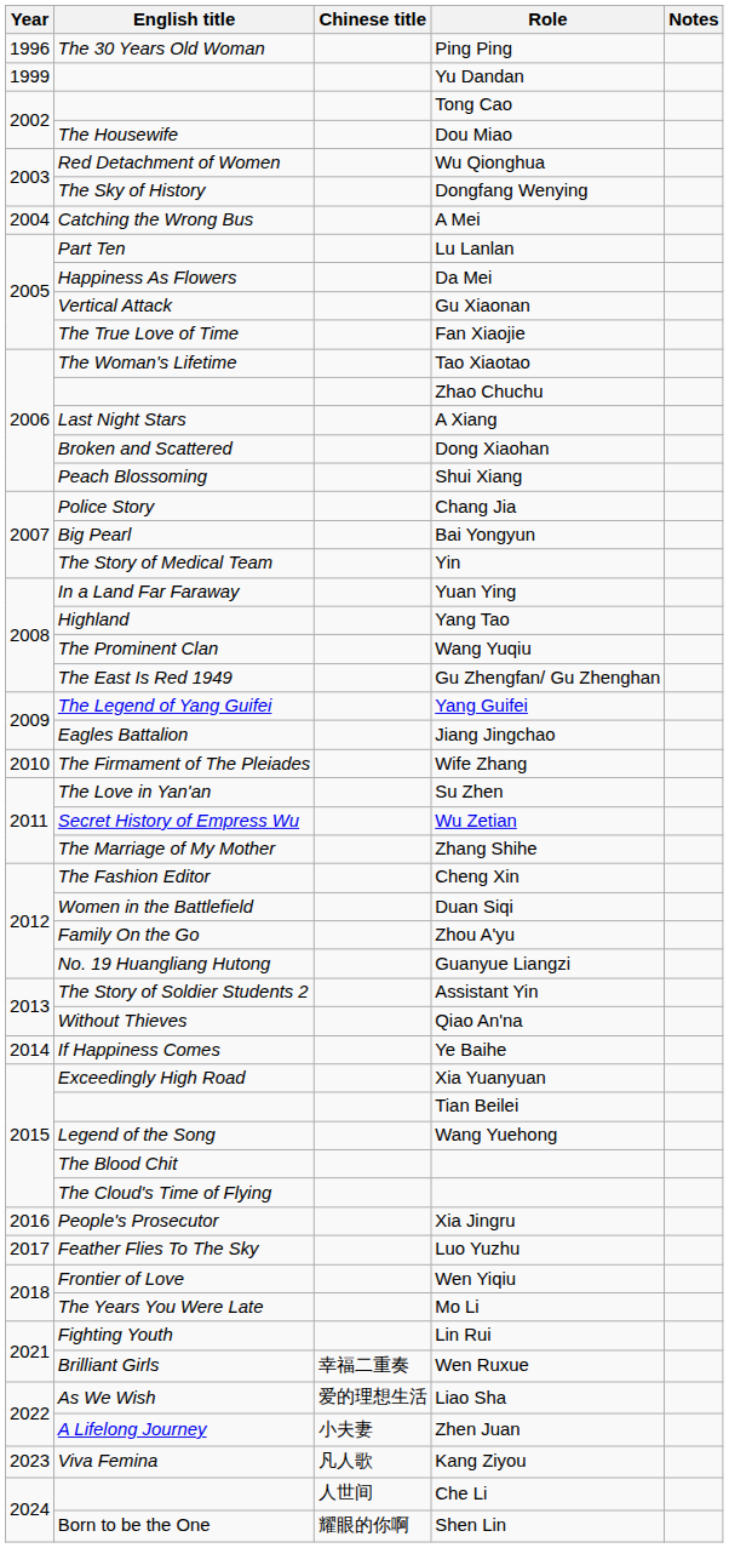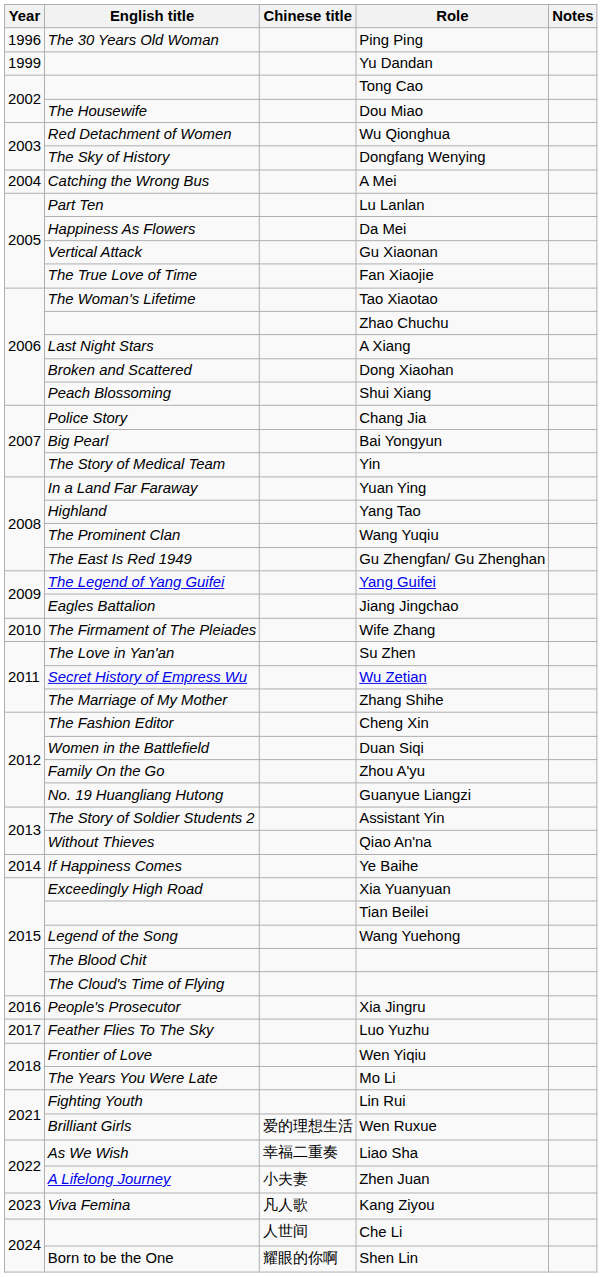 <table class="wikitable">
 <tr>
 <th>Year</th>
 <th>English title</th>
 <th>Chinese title</th>
 <th>Role</th>
 <th>Notes</th>
 </tr>
 <tr>
 <td>1996</td>
 <td><em>The 30 Years Old Woman</em></td>
 <td></td>
 <td>Ping Ping</td>
 <td></td>
 </tr>
 <tr>
 <td>1999</td>
 <td></td>
 <td></td>
 <td>Yu Dandan</td>
 <td></td>
 </tr>
 <tr>
 <td rowspan="2">2002</td>
 <td></td>
 <td></td>
 <td>Tong Cao</td>
 <td></td>
 </tr>
 <tr>
 <td><em>The Housewife</em></td>
 <td></td>
 <td>Dou Miao</td>
 <td></td>
 </tr>
 <tr>
 <td rowspan="2">2003</td>
 <td><em>Red Detachment of Women</em></td>
 <td></td>
 <td>Wu Qionghua</td>
 <td></td>
 </tr>
 <tr>
 <td><em>The Sky of History</em></td>
 <td></td>
 <td>Dongfang Wenying</td>
 <td></td>
 </tr>
 <tr>
 <td>2004</td>
 <td><em>Catching the Wrong Bus</em></td>
 <td></td>
 <td>A Mei</td>
 <td></td>
 </tr>
 <tr>
 <td rowspan="4">2005</td>
 <td><em>Part Ten</em></td>
 <td></td>
 <td>Lu Lanlan</td>
 <td></td>
 </tr>
 <tr>
 <td><em>Happiness As Flowers</em></td>
 <td></td>
 <td>Da Mei</td>
 <td></td>
 </tr>
 <tr>
 <td><em>Vertical Attack</em></td>
 <td></td>
 <td>Gu Xiaonan</td>
 <td></td>
 </tr>
 <tr>
 <td><em>The True Love of Time</em></td>
 <td></td>
 <td>Fan Xiaojie</td>
 <td></td>
 </tr>
 <tr>
 <td rowspan="5">2006</td>
 <td><em>The Woman's Lifetime</em></td>
 <td></td>
 <td>Tao Xiaotao</td>
 <td></td>
 </tr>
 <tr>
 <td></td>
 <td></td>
 <td>Zhao Chuchu</td>
 <td></td>
 </tr>
 <tr>
 <td><em>Last Night Stars</em></td>
 <td></td>
 <td>A Xiang</td>
 <td></td>
 </tr>
 <tr>
 <td><em>Broken and Scattered</em></td>
 <td></td>
 <td>Dong Xiaohan</td>
 <td></td>
 </tr>
 <tr>
 <td><em>Peach Blossoming</em></td>
 <td></td>
 <td>Shui Xiang</td>
 <td></td>
 </tr>
 <tr>
 <td rowspan="3">2007</td>
 <td><em>Police Story</em></td>
 <td></td>
 <td>Chang Jia</td>
 <td></td>
 </tr>
 <tr>
 <td><em>Big Pearl</em></td>
 <td></td>
 <td>Bai Yongyun</td>
 <td></td>
 </tr>
 <tr>
 <td><em>The Story of Medical Team</em></td>
 <td></td>
 <td>Yin</td>
 <td></td>
 </tr>
 <tr>
 <td rowspan="4">2008</td>
 <td><em>In a Land Far Faraway</em></td>
 <td></td>
 <td>Yuan Ying</td>
 <td></td>
 </tr>
 <tr>
 <td><em>Highland</em></td>
 <td></td>
 <td>Yang Tao</td>
 <td></td>
 </tr>
 <tr>
 <td><em>The Prominent Clan</em></td>
 <td></td>
 <td>Wang Yuqiu</td>
 <td></td>
 </tr>
 <tr>
 <td><em>The East Is Red 1949</em></td>
 <td></td>
 <td>Gu Zhengfan/ Gu Zhenghan</td>
 <td></td>
 </tr>
 <tr>
 <td rowspan="2">2009</td>
 <td><em><a href='#'>The Legend of Yang Guifei</a></em></td>
 <td></td>
 <td><a href='#'>Yang Guifei</a></td>
 <td></td>
 </tr>
 <tr>
 <td><em>Eagles Battalion</em></td>
 <td></td>
 <td>Jiang Jingchao</td>
 <td></td>
 </tr>
 <tr>
 <td rowspan="1">2010</td>
 <td><em>The Firmament of The Pleiades</em></td>
 <td></td>
 <td>Wife Zhang</td>
 <td></td>
 </tr>
 <tr>
 <td rowspan="3">2011</td>
 <td><em>The Love in Yan'an</em></td>
 <td></td>
 <td>Su Zhen</td>
 <td></td>
 </tr>
 <tr>
 <td><em><a href='#'>Secret History of Empress Wu</a></em></td>
 <td></td>
 <td><a href='#'>Wu Zetian</a></td>
 <td></td>
 </tr>
 <tr>
 <td><em>The Marriage of My Mother</em></td>
 <td></td>
 <td>Zhang Shihe</td>
 <td></td>
 </tr>
 <tr>
 <td rowspan="4">2012</td>
 <td><em>The Fashion Editor</em></td>
 <td></td>
 <td>Cheng Xin</td>
 <td></td>
 </tr>
 <tr>
 <td><em>Women in the Battlefield</em></td>
 <td></td>
 <td>Duan Siqi</td>
 <td></td>
 </tr>
 <tr>
 <td><em>Family On the Go</em></td>
 <td></td>
 <td>Zhou A'yu</td>
 <td></td>
 </tr>
 <tr>
 <td><em>No. 19 Huangliang Hutong</em></td>
 <td></td>
 <td>Guanyue Liangzi</td>
 <td></td>
 </tr>
 <tr>
 <td rowspan=2>2013</td>
 <td><em>The Story of Soldier Students 2</em></td>
 <td></td>
 <td>Assistant Yin</td>
 <td></td>
 </tr>
 <tr>
 <td><em>Without Thieves</em></td>
 <td></td>
 <td>Qiao An'na</td>
 <td></td>
 </tr>
 <tr>
 <td rowspan="1">2014</td>
 <td><em>If Happiness Comes</em></td>
 <td></td>
 <td>Ye Baihe</td>
 <td></td>
 </tr>
 <tr>
 <td rowspan=5>2015</td>
 <td><em>Exceedingly High Road</em></td>
 <td></td>
 <td>Xia Yuanyuan</td>
 <td></td>
 </tr>
 <tr>
 <td></td>
 <td></td>
 <td>Tian Beilei</td>
 <td></td>
 </tr>
 <tr>
 <td><em>Legend of the Song</em></td>
 <td></td>
 <td>Wang Yuehong</td>
 <td></td>
 </tr>
 <tr>
 <td><em>The Blood Chit</em></td>
 <td></td>
 <td></td>
 <td></td>
 </tr>
 <tr>
 <td><em>The Cloud's Time of Flying</em></td>
 <td></td>
 <td></td>
 <td></td>
 </tr>
 <tr>
 <td>2016</td>
 <td><em>People's Prosecutor</em></td>
 <td></td>
 <td>Xia Jingru</td>
 <td></td>
 </tr>
 <tr>
 <td rowspan="1">2017</td>
 <td><em>Feather Flies To The Sky</em></td>
 <td></td>
 <td>Luo Yuzhu</td>
 <td></td>
 </tr>
 <tr>
 <td rowspan=2>2018</td>
 <td><em>Frontier of Love</em></td>
 <td></td>
 <td>Wen Yiqiu</td>
 <td></td>
 </tr>
 <tr>
 <td><em>The Years You Were Late</em></td>
 <td></td>
 <td>Mo Li</td>
 <td></td>
 </tr>
 <tr>
 <td rowspan="2">2021</td>
 <td><em>Fighting Youth</em></td>
 <td></td>
 <td>Lin Rui</td>
 <td></td>
 </tr>
 <tr>
 <td><em>Brilliant Girls</em></td>
-<td>幸福二重奏</td>
+<td>爱的理想生活</td>
 <td>Wen Ruxue</td>
 <td></td>
 </tr>
 <tr>
 <td rowspan="2">2022</td>
 <td><em>As We Wish</em></td>
-<td>爱的理想生活</td>
+<td>幸福二重奏</td>
 <td>Liao Sha</td>
 <td></td>
 </tr>
 <tr>
 <td><em><a href='#'>A Lifelong Journey</a></em></td>
 <td>小夫妻</td>
 <td>Zhen Juan</td>
 <td></td>
 </tr>
 <tr>
 <td>2023</td>
 <td><em>Viva Femina</em></td>
 <td>凡人歌</td>
 <td>Kang Ziyou</td>
 <td></td>
 </tr>
 <tr>
 <td rowspan="2">2024</td>
 <td></td>
 <td>人世间</td>
 <td>Che Li</td>
 <td></td>
 </tr>
 <tr>
 <td>Born to be the One</td>
 <td>耀眼的你啊</td>
 <td>Shen Lin</td>
 <td></td>
 </tr>
 </table>
